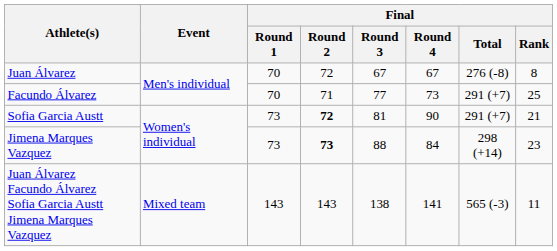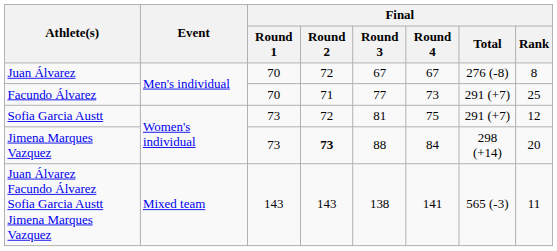 <table class="wikitable" border="1" style="font-size:90%;text-align:center">
 <tr>
 <th rowspan=2>Athlete(s)</th>
 <th rowspan=2>Event</th>
 <th colspan=6>Final</th>
 </tr>
 <tr>
 <th>Round 1</th>
 <th>Round 2</th>
 <th>Round 3</th>
 <th>Round 4</th>
 <th>Total</th>
 <th>Rank</th>
 </tr>
 <tr>
 <td align=left><a href='#'>Juan Álvarez</a></td>
 <td align=left rowspan=2><a href='#'>Men's individual</a></td>
 <td>70</td>
 <td>72</td>
 <td>67</td>
 <td>67</td>
 <td>276 (-8)</td>
 <td>8</td>
 </tr>
 <tr>
 <td align=left><a href='#'>Facundo Álvarez</a></td>
 <td>70</td>
 <td>71</td>
 <td>77</td>
 <td>73</td>
 <td>291 (+7)</td>
 <td>25</td>
 </tr>
 <tr>
 <td align=left><a href='#'>Sofia Garcia Austt</a></td>
 <td align=left rowspan=2><a href='#'>Women's individual</a></td>
 <td>73</td>
-<td><strong>72</strong></td>
+<td>72</td>
 <td>81</td>
-<td>90</td>
+<td>75</td>
 <td>291 (+7)</td>
-<td>21</td>
+<td>12</td>
 </tr>
 <tr>
 <td align=left><a href='#'>Jimena Marques Vazquez</a></td>
 <td>73</td>
 <td><strong>73</strong></td>
 <td>88</td>
 <td>84</td>
 <td>298 (+14)</td>
-<td>23</td>
+<td>20</td>
 </tr>
 <tr>
 <td align=left><a href='#'>Juan Álvarez</a><br><a href='#'>Facundo Álvarez</a><br><a href='#'>Sofia Garcia Austt</a><br><a href='#'>Jimena Marques Vazquez</a></td>
 <td align=left><a href='#'>Mixed team</a></td>
 <td>143</td>
 <td>143</td>
 <td>138</td>
 <td>141</td>
 <td>565 (-3)</td>
 <td>11</td>
 </tr>
 </table>
